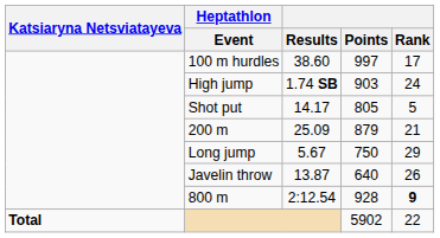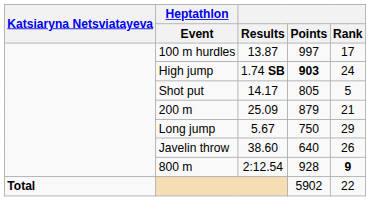 <table class=wikitable style="font-size:90%;">
 <tr>
 <th rowspan="2"><a href='#'>Katsiaryna Netsviatayeva</a></th>
 <th><a href='#'>Heptathlon</a></th>
 <th colspan="3"></th>
 </tr>
 <tr>
 <th>Event</th>
 <th>Results</th>
 <th>Points</th>
 <th>Rank</th>
 </tr>
 <tr style="border-top: single;">
 <td rowspan="7"></td>
 <td>100 m hurdles</td>
-<td align=center>38.60</td>
+<td align=center>13.87</td>
 <td align=center>997</td>
 <td align=center>17</td>
 </tr>
 <tr>
 <td>High jump</td>
 <td align=center>1.74 <strong>SB</strong></td>
-<td align=center>903</td>
+<td align=center><strong>903</strong></td>
 <td align=center>24</td>
 </tr>
 <tr>
 <td>Shot put</td>
 <td align=center>14.17</td>
 <td align=center>805</td>
 <td align=center>5</td>
 </tr>
 <tr>
 <td>200 m</td>
 <td align=center>25.09</td>
 <td align=center>879</td>
 <td align=center>21</td>
 </tr>
 <tr>
 <td>Long jump</td>
 <td align=center>5.67</td>
 <td align=center>750</td>
 <td align=center>29</td>
 </tr>
 <tr>
 <td>Javelin throw</td>
-<td align=center>13.87</td>
+<td align=center>38.60</td>
 <td align=center>640</td>
 <td align=center>26</td>
 </tr>
 <tr>
 <td>800 m</td>
 <td align=center>2:12.54</td>
 <td align=center>928</td>
 <td align=center><strong>9</strong></td>
 </tr>
 <tr style="border-top: single;">
 <td><strong>Total</strong></td>
 <td colspan="2" style="background:wheat;"></td>
 <td align=center>5902</td>
 <td align=center>22</td>
 </tr>
 </table>
